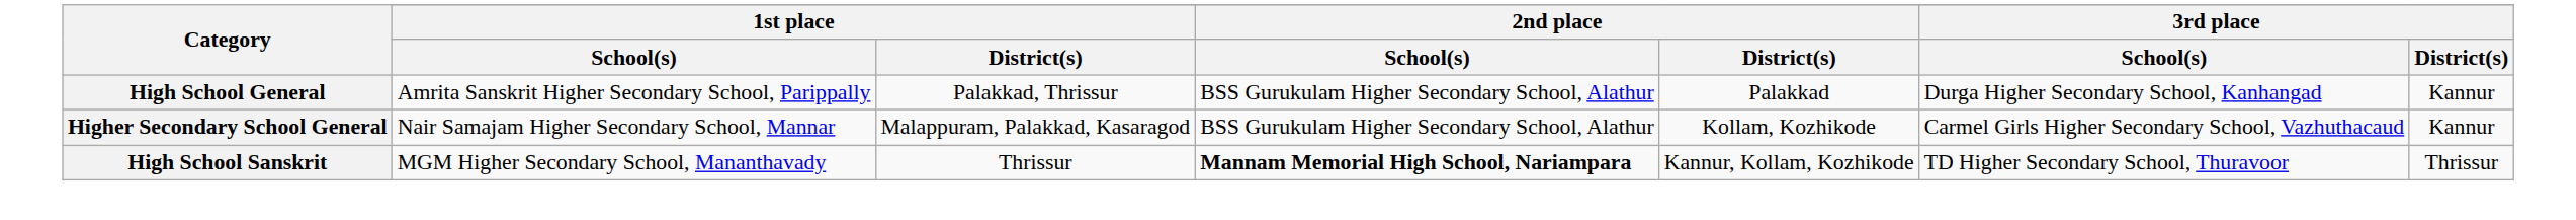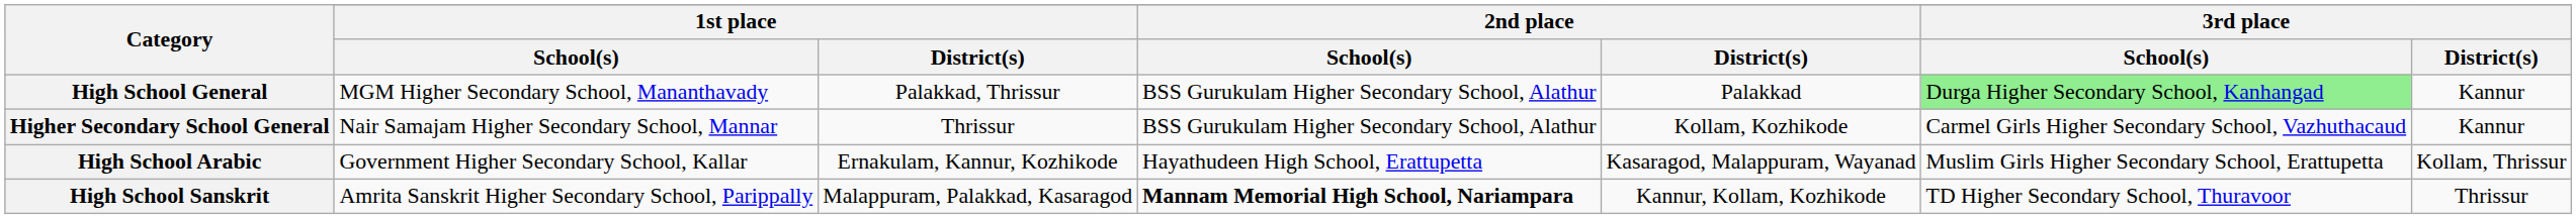 <table class="wikitable sortable" style="margin-left:auto;margin-right:auto;text-align: left">
 <tr>
 <th rowspan=3 data-sort-type="number">Category</th>
 </tr>
 <tr>
 <th colspan=2 width=100px>1st place</th>
 <th colspan=2 width=100px>2nd place</th>
 <th colspan=2 width=100px>3rd place</th>
 </tr>
 <tr>
 <th>School(s)</th>
 <th>District(s)</th>
 <th>School(s)</th>
 <th>District(s)</th>
 <th>School(s)</th>
 <th>District(s)</th>
 </tr>
 <tr>
 <th>High School General</th>
-<td>Amrita Sanskrit Higher Secondary School, <a href='#'>Parippally</a></td>
+<td>MGM Higher Secondary School, <a href='#'>Mananthavady</a></td>
 <td style="text-align:center">Palakkad, Thrissur</td>
 <td>BSS Gurukulam Higher Secondary School, <a href='#'>Alathur</a></td>
 <td style="text-align:center">Palakkad</td>
-<td>Durga Higher Secondary School, <a href='#'>Kanhangad</a></td>
+<td style="background: lightgreen;">Durga Higher Secondary School, <a href='#'>Kanhangad</a></td>
 <td style="text-align:center">Kannur</td>
 </tr>
 <tr>
 <th>Higher Secondary School General</th>
 <td>Nair Samajam Higher Secondary School, <a href='#'>Mannar</a></td>
-<td style="text-align:center">Malappuram, Palakkad, Kasaragod</td>
+<td style="text-align:center">Thrissur</td>
 <td>BSS Gurukulam Higher Secondary School, Alathur</td>
 <td style="text-align:center">Kollam, Kozhikode</td>
 <td>Carmel Girls Higher Secondary School, <a href='#'>Vazhuthacaud</a></td>
 <td style="text-align:center">Kannur</td>
 </tr>
 <tr>
+<th>High School Arabic</th>
+<td>Government Higher Secondary School, Kallar</td>
+<td style="text-align:center">Ernakulam, Kannur, Kozhikode</td>
+<td>Hayathudeen High School, <a href='#'>Erattupetta</a></td>
+<td style="text-align:center">Kasaragod, Malappuram, Wayanad</td>
+<td>Muslim Girls Higher Secondary School, Erattupetta</td>
+<td style="text-align:center">Kollam, Thrissur</td>
+</tr>
+<tr>
 <th>High School Sanskrit</th>
-<td>MGM Higher Secondary School, <a href='#'>Mananthavady</a></td>
-<td style="text-align:center">Thrissur</td>
+<td>Amrita Sanskrit Higher Secondary School, <a href='#'>Parippally</a></td>
+<td style="text-align:center">Malappuram, Palakkad, Kasaragod</td>
 <td><strong>Mannam Memorial High School, Nariampara</strong></td>
 <td style="text-align:center">Kannur, Kollam, Kozhikode</td>
 <td>TD Higher Secondary School, <a href='#'>Thuravoor</a></td>
 <td style="text-align:center">Thrissur</td>
 </tr>
 </table>
